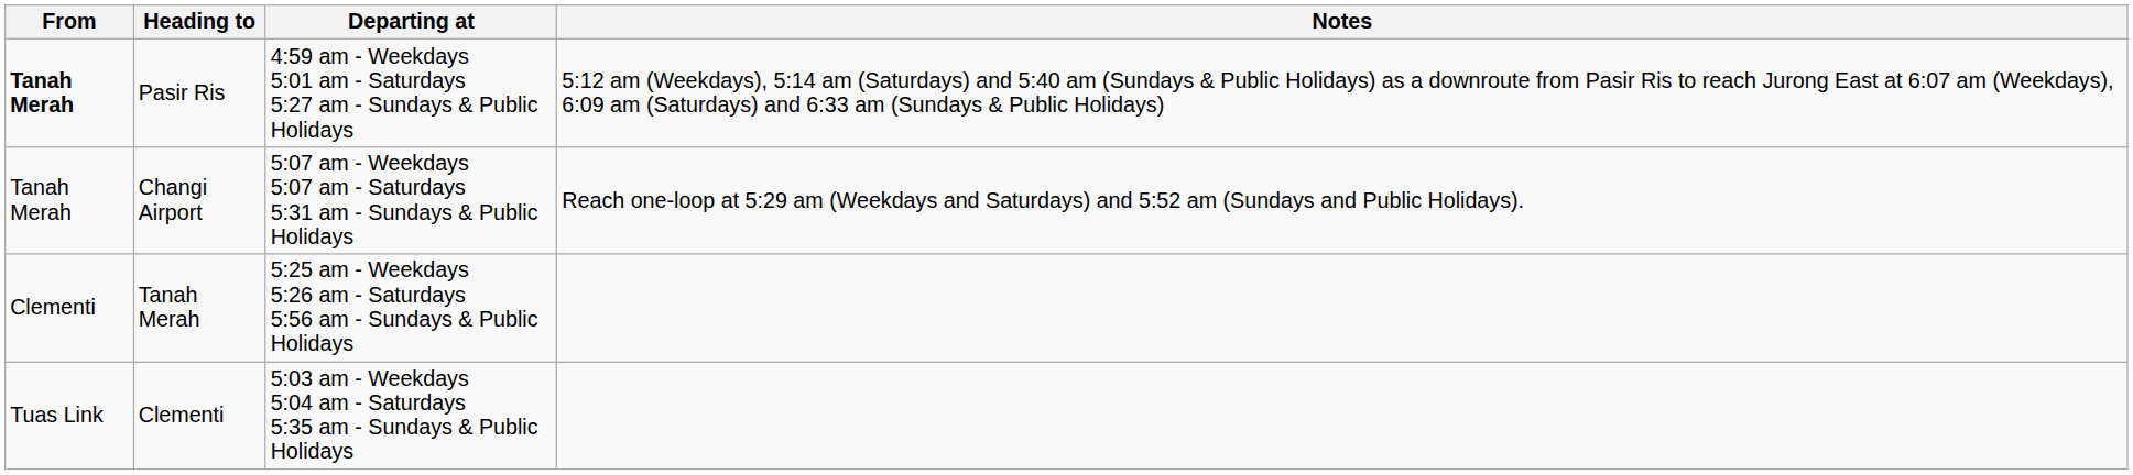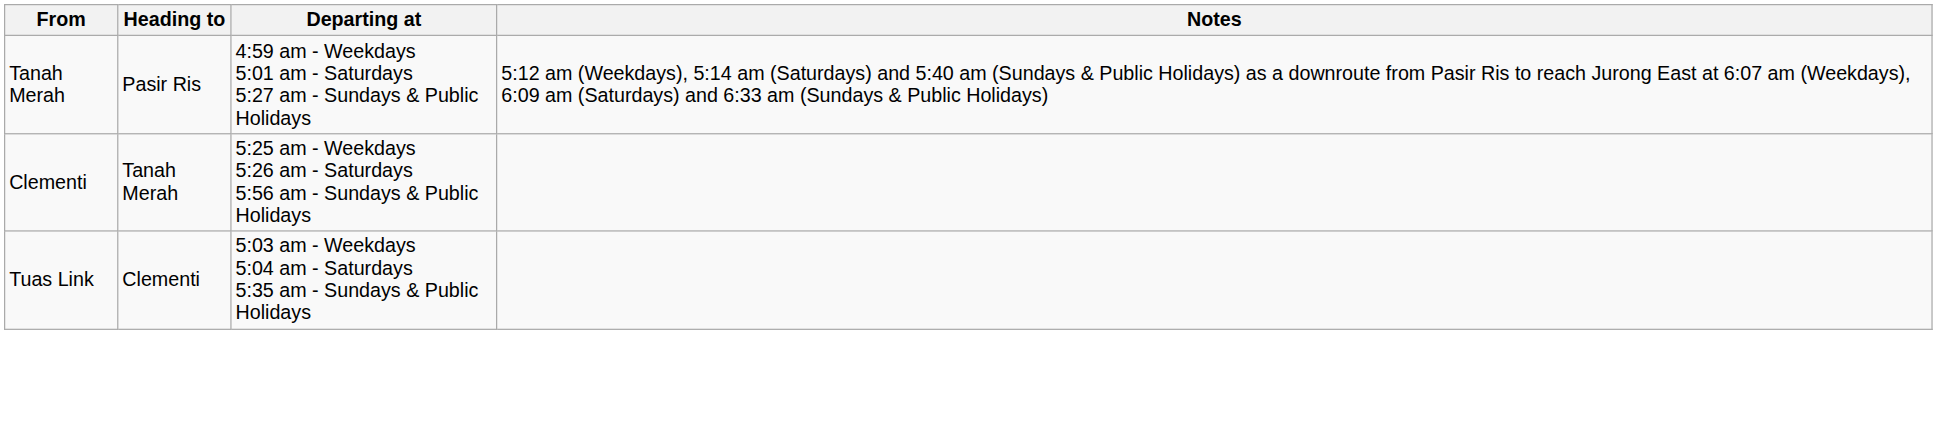 <table class="wikitable">
 <tr>
 <th>From</th>
 <th>Heading to</th>
 <th>Departing at</th>
 <th>Notes</th>
 </tr>
 <tr>
-<td><strong>Tanah Merah</strong></td>
+<td>Tanah Merah</td>
 <td>Pasir Ris</td>
 <td>4:59 am - Weekdays<br>5:01 am - Saturdays<br>5:27 am - Sundays & Public Holidays</td>
 <td>5:12 am (Weekdays), 5:14 am (Saturdays) and 5:40 am (Sundays & Public Holidays) as a downroute from Pasir Ris to reach Jurong East at 6:07 am (Weekdays), 6:09 am (Saturdays) and 6:33 am (Sundays & Public Holidays)</td>
-</tr>
-<tr>
-<td>Tanah Merah</td>
-<td>Changi Airport</td>
-<td>5:07 am - Weekdays<br>5:07 am - Saturdays<br>5:31 am - Sundays & Public Holidays</td>
-<td>Reach one-loop at 5:29 am (Weekdays and Saturdays) and 5:52 am (Sundays and Public Holidays).</td>
 </tr>
 <tr>
 <td>Clementi</td>
 <td>Tanah Merah</td>
 <td>5:25 am - Weekdays<br>5:26 am - Saturdays<br>5:56 am - Sundays & Public Holidays</td>
 <td></td>
 </tr>
 <tr>
 <td>Tuas Link</td>
 <td>Clementi</td>
 <td>5:03 am - Weekdays<br>5:04 am - Saturdays<br>5:35 am - Sundays & Public Holidays</td>
 <td></td>
 </tr>
 </table>
